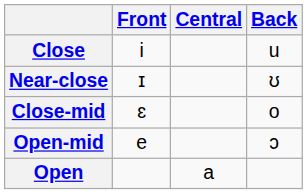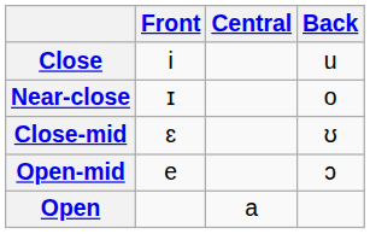 <table class="wikitable" style="text-align:center">
 <tr>
 <th></th>
 <th><a href='#'>Front</a></th>
 <th><a href='#'>Central</a></th>
 <th><a href='#'>Back</a></th>
 </tr>
 <tr align="center">
 <th><a href='#'>Close</a></th>
 <td>i</td>
 <td></td>
 <td>u</td>
 </tr>
 <tr>
 <th><a href='#'>Near-close</a></th>
 <td>ɪ</td>
 <td></td>
-<td>ʊ</td>
+<td>o</td>
 </tr>
 <tr>
 <th><a href='#'>Close-mid</a></th>
 <td>ɛ</td>
 <td></td>
-<td>o</td>
+<td>ʊ</td>
 </tr>
 <tr>
 <th><a href='#'>Open-mid</a></th>
 <td>e</td>
 <td></td>
 <td>ɔ</td>
 </tr>
 <tr align="center">
 <th><a href='#'>Open</a></th>
 <td></td>
 <td>a</td>
 <td></td>
 </tr>
 </table>
